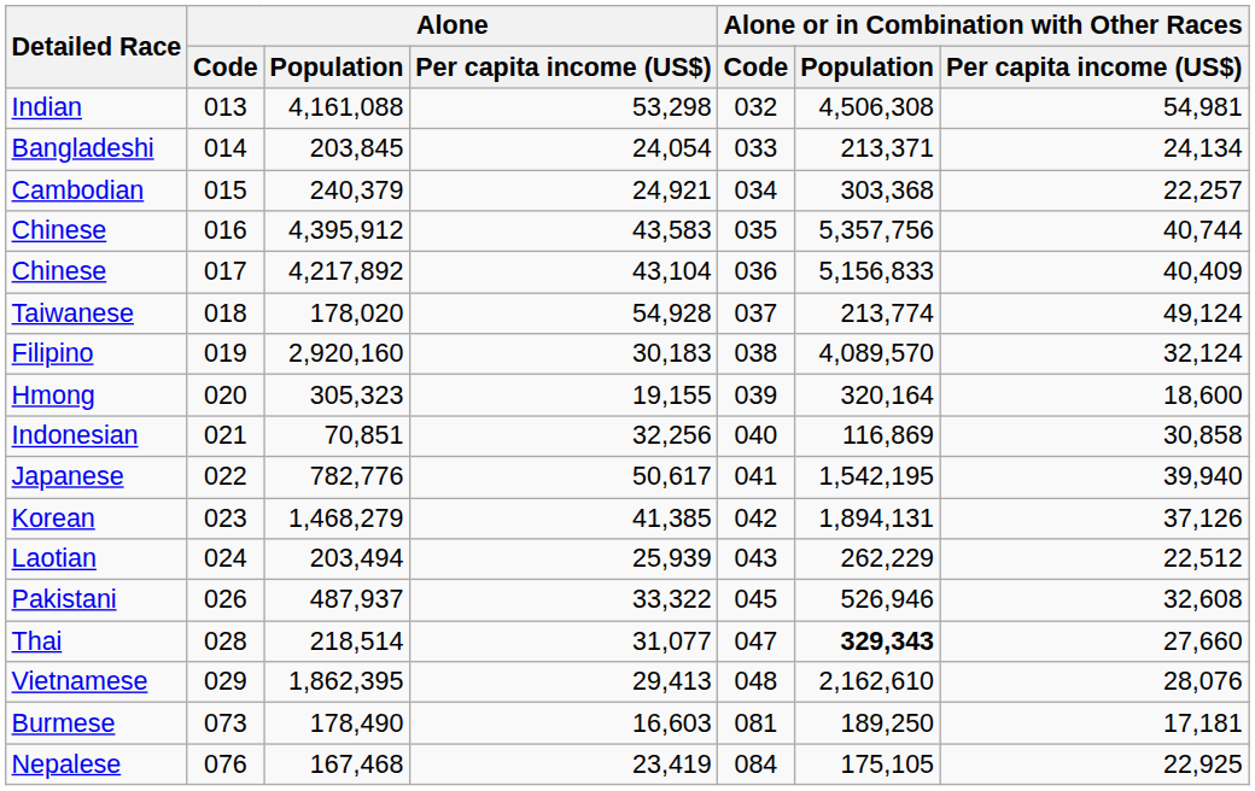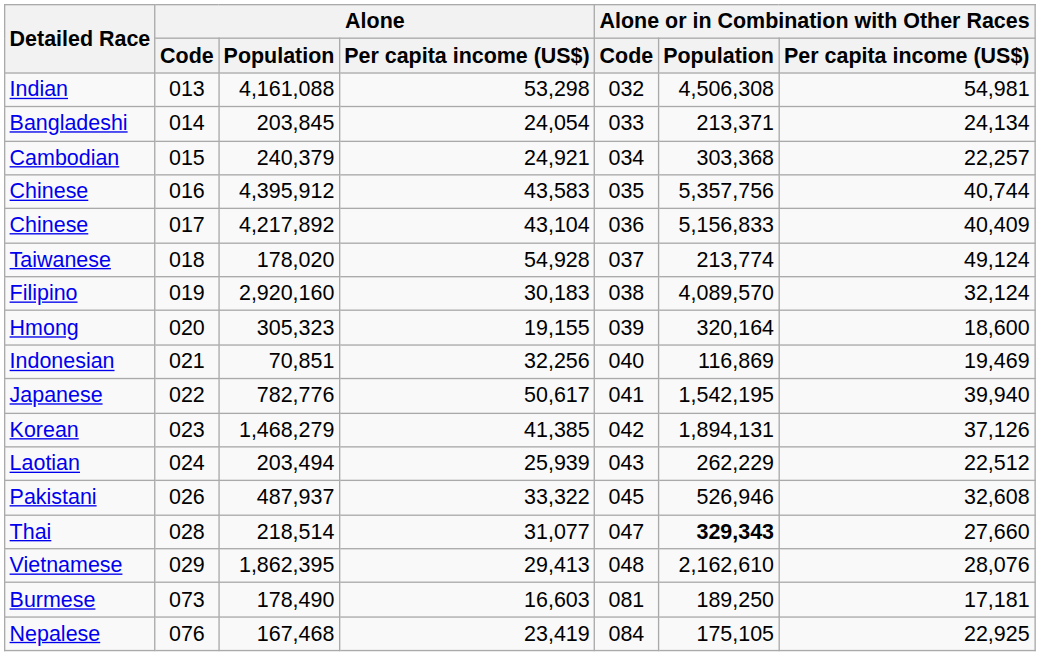 <table class="wikitable sortable">
 <tr>
 <th rowspan=2>Detailed Race</th>
 <th colspan=3>Alone</th>
 <th colspan=3>Alone or in Combination with Other Races</th>
 </tr>
 <tr>
 <th>Code</th>
 <th>Population</th>
 <th>Per capita income (US$)</th>
 <th>Code</th>
 <th>Population</th>
 <th>Per capita income (US$)</th>
 </tr>
 <tr>
 <td><a href='#'>Indian</a></td>
 <td align=center>013</td>
 <td align=right>4,161,088</td>
 <td align=right>53,298</td>
 <td align=center>032</td>
 <td align=right>4,506,308</td>
 <td align=right>54,981</td>
 </tr>
 <tr>
 <td><a href='#'>Bangladeshi</a></td>
 <td align=center>014</td>
 <td align=right>203,845</td>
 <td align=right>24,054</td>
 <td align=center>033</td>
 <td align=right>213,371</td>
 <td align=right>24,134</td>
 </tr>
 <tr>
 <td><a href='#'>Cambodian</a></td>
 <td align=center>015</td>
 <td align=right>240,379</td>
 <td align=right>24,921</td>
 <td align=center>034</td>
 <td align=right>303,368</td>
 <td align=right>22,257</td>
 </tr>
 <tr>
 <td><a href='#'>Chinese</a> </td>
 <td align=center>016</td>
 <td align=right>4,395,912</td>
 <td align=right>43,583</td>
 <td align=center>035</td>
 <td align=right>5,357,756</td>
 <td align=right>40,744</td>
 </tr>
 <tr>
 <td><a href='#'>Chinese</a> </td>
 <td align=center>017</td>
 <td align=right>4,217,892</td>
 <td align=right>43,104</td>
 <td align=center>036</td>
 <td align=right>5,156,833</td>
 <td align=right>40,409</td>
 </tr>
 <tr>
 <td><a href='#'>Taiwanese</a></td>
 <td align=center>018</td>
 <td align=right>178,020</td>
 <td align=right>54,928</td>
 <td align=center>037</td>
 <td align=right>213,774</td>
 <td align=right>49,124</td>
 </tr>
 <tr>
 <td><a href='#'>Filipino</a></td>
 <td align=center>019</td>
 <td align=right>2,920,160</td>
 <td align=right>30,183</td>
 <td align=center>038</td>
 <td align=right>4,089,570</td>
 <td align=right>32,124</td>
 </tr>
 <tr>
 <td><a href='#'>Hmong</a></td>
 <td align=center>020</td>
 <td align=right>305,323</td>
 <td align=right>19,155</td>
 <td align=center>039</td>
 <td align=right>320,164</td>
 <td align=right>18,600</td>
 </tr>
 <tr>
 <td><a href='#'>Indonesian</a></td>
 <td align=center>021</td>
 <td align=right>70,851</td>
 <td align=right>32,256</td>
 <td align=center>040</td>
 <td align=right>116,869</td>
-<td align=right>30,858</td>
+<td align=right>19,469</td>
 </tr>
 <tr>
 <td><a href='#'>Japanese</a></td>
 <td align=center>022</td>
 <td align=right>782,776</td>
 <td align=right>50,617</td>
 <td align=center>041</td>
 <td align=right>1,542,195</td>
 <td align=right>39,940</td>
 </tr>
 <tr>
 <td><a href='#'>Korean</a></td>
 <td align=center>023</td>
 <td align=right>1,468,279</td>
 <td align=right>41,385</td>
 <td align=center>042</td>
 <td align=right>1,894,131</td>
 <td align=right>37,126</td>
 </tr>
 <tr>
 <td><a href='#'>Laotian</a></td>
 <td align=center>024</td>
 <td align=right>203,494</td>
 <td align=right>25,939</td>
 <td align=center>043</td>
 <td align=right>262,229</td>
 <td align=right>22,512</td>
 </tr>
 <tr>
 <td><a href='#'>Pakistani</a></td>
 <td align=center>026</td>
 <td align=right>487,937</td>
 <td align=right>33,322</td>
 <td align=center>045</td>
 <td align=right>526,946</td>
 <td align=right>32,608</td>
 </tr>
 <tr>
 <td><a href='#'>Thai</a></td>
 <td align=center>028</td>
 <td align=right>218,514</td>
 <td align=right>31,077</td>
 <td align=center>047</td>
 <td align=right><strong>329,343</strong></td>
 <td align=right>27,660</td>
 </tr>
 <tr>
 <td><a href='#'>Vietnamese</a></td>
 <td align=center>029</td>
 <td align=right>1,862,395</td>
 <td align=right>29,413</td>
 <td align=center>048</td>
 <td align=right>2,162,610</td>
 <td align=right>28,076</td>
 </tr>
 <tr>
 <td><a href='#'>Burmese</a></td>
 <td align=center>073</td>
 <td align=right>178,490</td>
 <td align=right>16,603</td>
 <td align=center>081</td>
 <td align=right>189,250</td>
 <td align=right>17,181</td>
 </tr>
 <tr>
 <td><a href='#'>Nepalese</a></td>
 <td align=center>076</td>
 <td align=right>167,468</td>
 <td align=right>23,419</td>
 <td align=center>084</td>
 <td align=right>175,105</td>
 <td align=right>22,925</td>
 </tr>
 </table>
